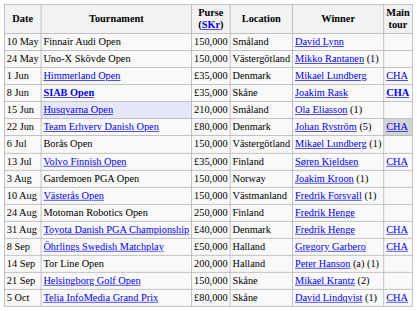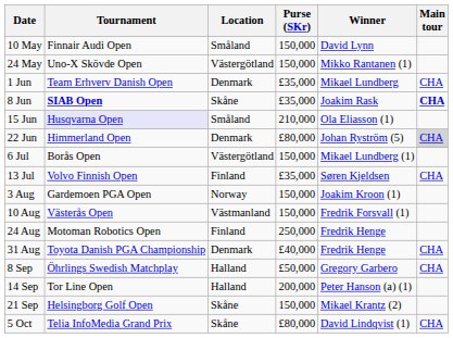 <table class="wikitable" style="font-size:95%;">
 <tr>
 <th>Date</th>
 <th>Tournament</th>
+<th>Location</th>
 <th>Purse<br>(<a href='#'>SKr</a>)</th>
-<th>Location</th>
 <th>Winner</th>
 <th>Main<br>tour</th>
 </tr>
 <tr>
 <td>10 May</td>
 <td>Finnair Audi Open</td>
+<td>Småland</td>
 <td align=right>150,000</td>
-<td>Småland</td>
 <td> <a href='#'>David Lynn</a></td>
 <td></td>
 </tr>
 <tr>
 <td>24 May</td>
 <td>Uno-X Skövde Open</td>
+<td>Västergötland</td>
 <td align=right>150,000</td>
-<td>Västergötland</td>
 <td> <a href='#'>Mikko Rantanen</a> (1)</td>
 <td></td>
 </tr>
 <tr>
 <td>1 Jun</td>
-<td><a href='#'>Himmerland Open</a></td>
+<td><a href='#'>Team Erhverv Danish Open</a></td>
+<td>Denmark</td>
 <td align=right>£35,000</td>
-<td>Denmark</td>
 <td> <a href='#'>Mikael Lundberg</a></td>
 <td><a href='#'>CHA</a></td>
 </tr>
 <tr>
 <td>8 Jun</td>
 <td><strong><a href='#'>SIAB Open</a></strong></td>
+<td>Skåne</td>
 <td align=right>£35,000</td>
-<td>Skåne</td>
 <td> <a href='#'>Joakim Rask</a></td>
 <td><strong><a href='#'>CHA</a></strong></td>
 </tr>
 <tr>
 <td>15 Jun</td>
 <td style="background: lavender;"><a href='#'>Husqvarna Open</a></td>
+<td>Småland</td>
 <td align=right>210,000</td>
-<td>Småland</td>
 <td> <a href='#'>Ola Eliasson</a> (1)</td>
 <td></td>
 </tr>
 <tr>
 <td>22 Jun</td>
-<td><a href='#'>Team Erhverv Danish Open</a></td>
+<td><a href='#'>Himmerland Open</a></td>
+<td>Denmark</td>
 <td align=right>£80,000</td>
-<td>Denmark</td>
 <td> <a href='#'>Johan Ryström</a> (5)</td>
 <td style="background: lightgrey;"><a href='#'>CHA</a></td>
 </tr>
 <tr>
 <td>6 Jul</td>
 <td>Borås Open</td>
+<td>Västergötland</td>
 <td align=right>150,000</td>
-<td>Västergötland</td>
 <td> <a href='#'>Mikael Lundberg</a> (1)</td>
 <td></td>
 </tr>
 <tr>
 <td>13 Jul</td>
 <td><a href='#'>Volvo Finnish Open</a></td>
+<td>Finland</td>
 <td align=right>£35,000</td>
-<td>Finland</td>
 <td> <a href='#'>Søren Kjeldsen</a></td>
 <td><a href='#'>CHA</a></td>
 </tr>
 <tr>
 <td>3 Aug</td>
 <td>Gardemoen PGA Open</td>
+<td>Norway</td>
 <td align=right>150,000</td>
-<td>Norway</td>
 <td> <a href='#'>Joakim Kroon</a> (1)</td>
 <td></td>
 </tr>
 <tr>
 <td>10 Aug</td>
 <td><a href='#'>Västerås Open</a></td>
+<td>Västmanland</td>
 <td align=right>150,000</td>
-<td>Västmanland</td>
 <td> <a href='#'>Fredrik Forsvall</a> (1)</td>
 <td></td>
 </tr>
 <tr>
 <td>24 Aug</td>
 <td>Motoman Robotics Open</td>
+<td>Finland</td>
 <td align=right>250,000</td>
-<td>Finland</td>
 <td> <a href='#'>Fredrik Henge</a></td>
 <td></td>
 </tr>
 <tr>
 <td>31 Aug</td>
 <td><a href='#'>Toyota Danish PGA Championship</a></td>
+<td>Denmark</td>
 <td align=right>£40,000</td>
-<td>Denmark</td>
 <td> <a href='#'>Fredrik Henge</a></td>
 <td><a href='#'>CHA</a></td>
 </tr>
 <tr>
 <td>8 Sep</td>
 <td><a href='#'>Öhrlings Swedish Matchplay</a></td>
+<td>Halland</td>
 <td align=right>£50,000</td>
-<td>Halland</td>
 <td> <a href='#'>Gregory Garbero</a></td>
 <td><a href='#'>CHA</a></td>
 </tr>
 <tr>
 <td>14 Sep</td>
 <td>Tor Line Open</td>
+<td>Halland</td>
 <td align=right>200,000</td>
-<td>Halland</td>
 <td> <a href='#'>Peter Hanson</a> (a) (1)</td>
 <td></td>
 </tr>
 <tr>
 <td>21 Sep</td>
 <td><a href='#'>Helsingborg Golf Open</a></td>
+<td>Skåne</td>
 <td align=right>150,000</td>
-<td>Skåne</td>
 <td> <a href='#'>Mikael Krantz</a> (2)</td>
 <td></td>
 </tr>
 <tr>
 <td>5 Oct</td>
 <td><a href='#'>Telia InfoMedia Grand Prix</a></td>
+<td>Skåne</td>
 <td align=right>£80,000</td>
-<td>Skåne</td>
 <td> <a href='#'>David Lindqvist</a> (1)</td>
 <td><a href='#'>CHA</a></td>
 </tr>
 </table>
